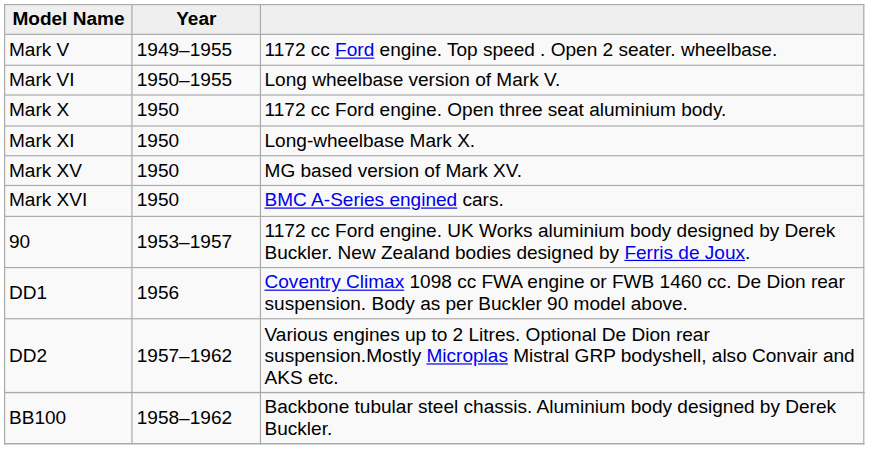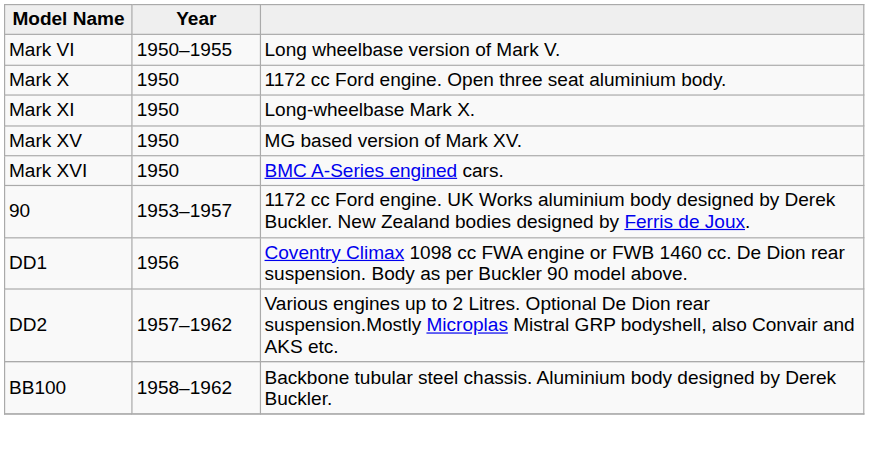 <table class="wikitable">
 <tr>
 <th style="background:#efefef; width:100px"><strong>Model Name</strong></th>
 <th style="background:#efefef; width:100px"><strong>Year</strong></th>
 <th style="background:#efefef; width:500px"></th>
-</tr>
-<tr>
-<td>Mark V</td>
-<td>1949–1955</td>
-<td>1172 cc <a href='#'>Ford</a> engine. Top speed . Open 2 seater.  wheelbase.</td>
 </tr>
 <tr>
 <td>Mark VI</td>
 <td>1950–1955</td>
 <td>Long  wheelbase version of Mark V.</td>
 </tr>
 <tr>
 <td>Mark X</td>
 <td>1950</td>
 <td>1172 cc Ford engine. Open three seat aluminium body.</td>
 </tr>
 <tr>
 <td>Mark XI</td>
 <td>1950</td>
 <td>Long-wheelbase Mark X.</td>
 </tr>
 <tr>
 <td>Mark XV</td>
 <td>1950</td>
 <td>MG based version of Mark XV.</td>
 </tr>
 <tr>
 <td>Mark XVI</td>
 <td>1950</td>
 <td><a href='#'>BMC A-Series engined</a> cars.</td>
 </tr>
 <tr>
 <td>90</td>
 <td>1953–1957</td>
 <td>1172 cc Ford engine. UK Works aluminium body designed by Derek Buckler. New Zealand bodies designed by <a href='#'>Ferris de Joux</a>.</td>
 </tr>
 <tr>
 <td>DD1</td>
 <td>1956</td>
 <td><a href='#'>Coventry Climax</a> 1098 cc FWA engine or FWB 1460 cc. De Dion rear suspension. Body as per Buckler 90 model above.</td>
 </tr>
 <tr>
 <td>DD2</td>
 <td>1957–1962</td>
 <td>Various engines up to 2 Litres. Optional De Dion rear suspension.Mostly <a href='#'>Microplas</a> Mistral GRP bodyshell, also Convair and AKS etc.</td>
 </tr>
 <tr>
 </tr>
 <tr>
 <td>BB100</td>
 <td>1958–1962</td>
 <td>Backbone tubular steel chassis. Aluminium body designed by Derek Buckler.</td>
 </tr>
 <tr>
 </tr>
 </table>
